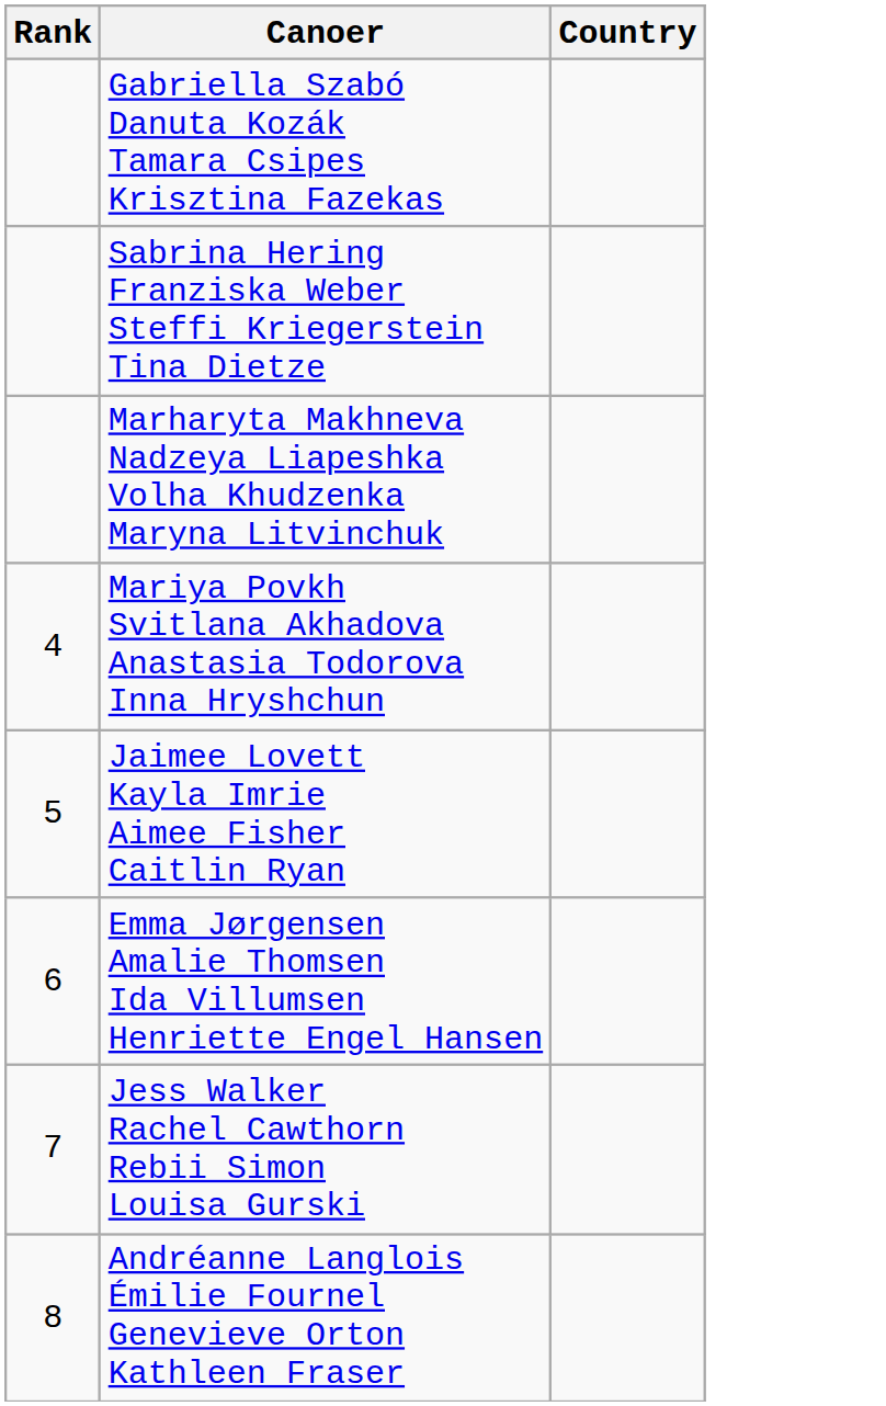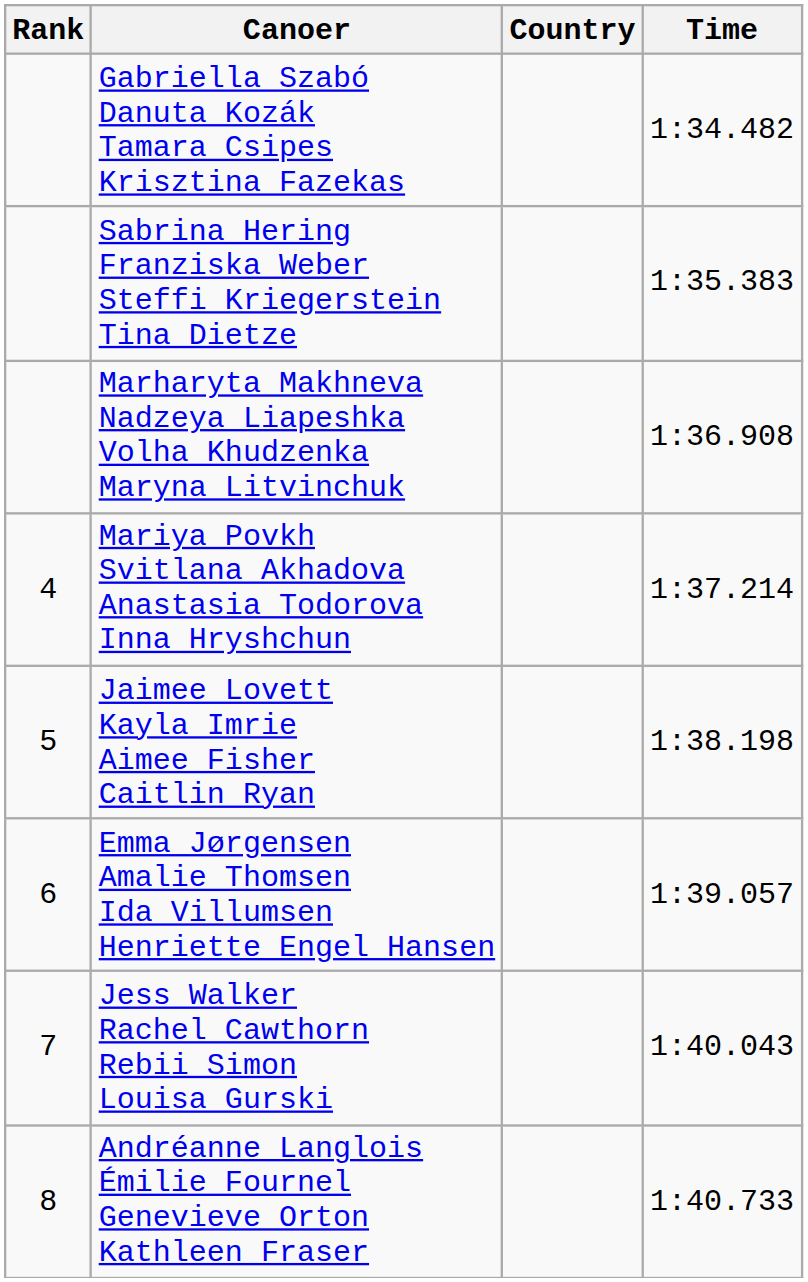 <table class="wikitable" style="text-align:center;">
 <tr>
 <th>Rank</th>
 <th>Canoer</th>
 <th>Country</th>
+<th>Time</th>
 </tr>
 <tr>
 <td></td>
 <td align="left"><a href='#'>Gabriella Szabó</a><br><a href='#'>Danuta Kozák</a><br><a href='#'>Tamara Csipes</a><br><a href='#'>Krisztina Fazekas</a></td>
 <td align="left"></td>
+<td>1:34.482</td>
 </tr>
 <tr>
 <td></td>
 <td align="left"><a href='#'>Sabrina Hering</a><br><a href='#'>Franziska Weber</a><br><a href='#'>Steffi Kriegerstein</a><br><a href='#'>Tina Dietze</a></td>
 <td align="left"></td>
+<td>1:35.383</td>
 </tr>
 <tr>
 <td></td>
 <td align="left"><a href='#'>Marharyta Makhneva</a><br><a href='#'>Nadzeya Liapeshka</a><br><a href='#'>Volha Khudzenka</a><br><a href='#'>Maryna Litvinchuk</a></td>
 <td align="left"></td>
+<td>1:36.908</td>
 </tr>
 <tr>
 <td>4</td>
 <td align="left"><a href='#'>Mariya Povkh</a><br><a href='#'>Svitlana Akhadova</a><br><a href='#'>Anastasia Todorova</a><br><a href='#'>Inna Hryshchun</a></td>
 <td align="left"></td>
+<td>1:37.214</td>
 </tr>
 <tr>
 <td>5</td>
 <td align="left"><a href='#'>Jaimee Lovett</a><br><a href='#'>Kayla Imrie</a><br><a href='#'>Aimee Fisher</a><br><a href='#'>Caitlin Ryan</a></td>
 <td align="left"></td>
+<td>1:38.198</td>
 </tr>
 <tr>
 <td>6</td>
 <td align="left"><a href='#'>Emma Jørgensen</a><br><a href='#'>Amalie Thomsen</a><br><a href='#'>Ida Villumsen</a><br><a href='#'>Henriette Engel Hansen</a></td>
 <td align="left"></td>
+<td>1:39.057</td>
 </tr>
 <tr>
 <td>7</td>
 <td align="left"><a href='#'>Jess Walker</a><br><a href='#'>Rachel Cawthorn</a><br><a href='#'>Rebii Simon</a><br><a href='#'>Louisa Gurski</a></td>
 <td align="left"></td>
+<td>1:40.043</td>
 </tr>
 <tr>
 <td>8</td>
 <td align="left"><a href='#'>Andréanne Langlois</a><br><a href='#'>Émilie Fournel</a><br><a href='#'>Genevieve Orton</a><br><a href='#'>Kathleen Fraser</a></td>
 <td align="left"></td>
+<td>1:40.733</td>
 </tr>
 </table>
